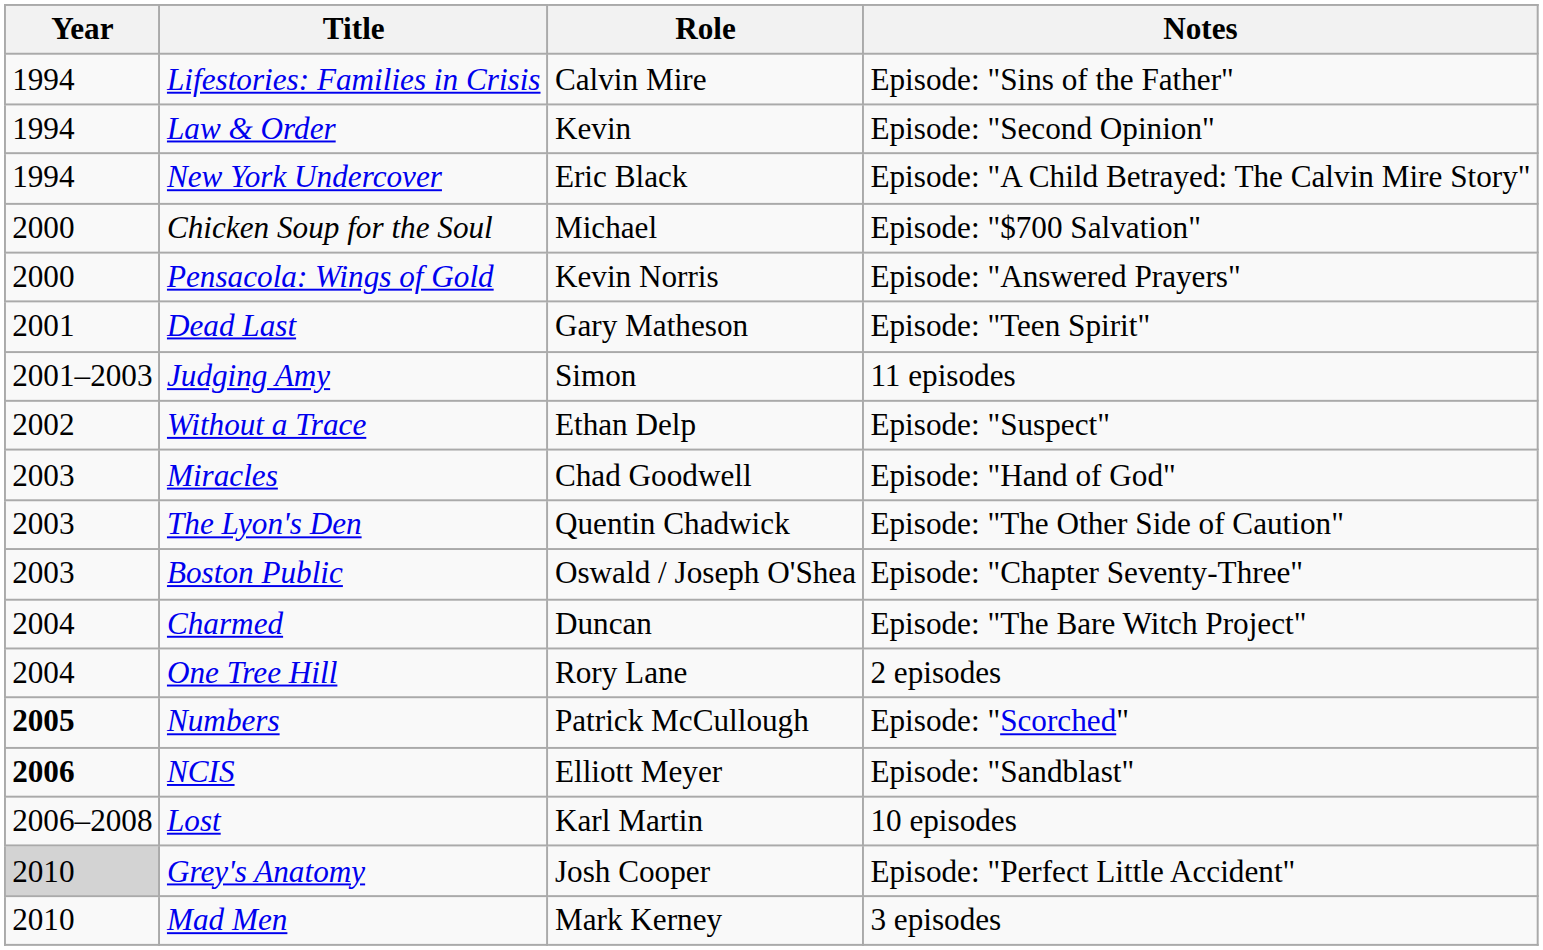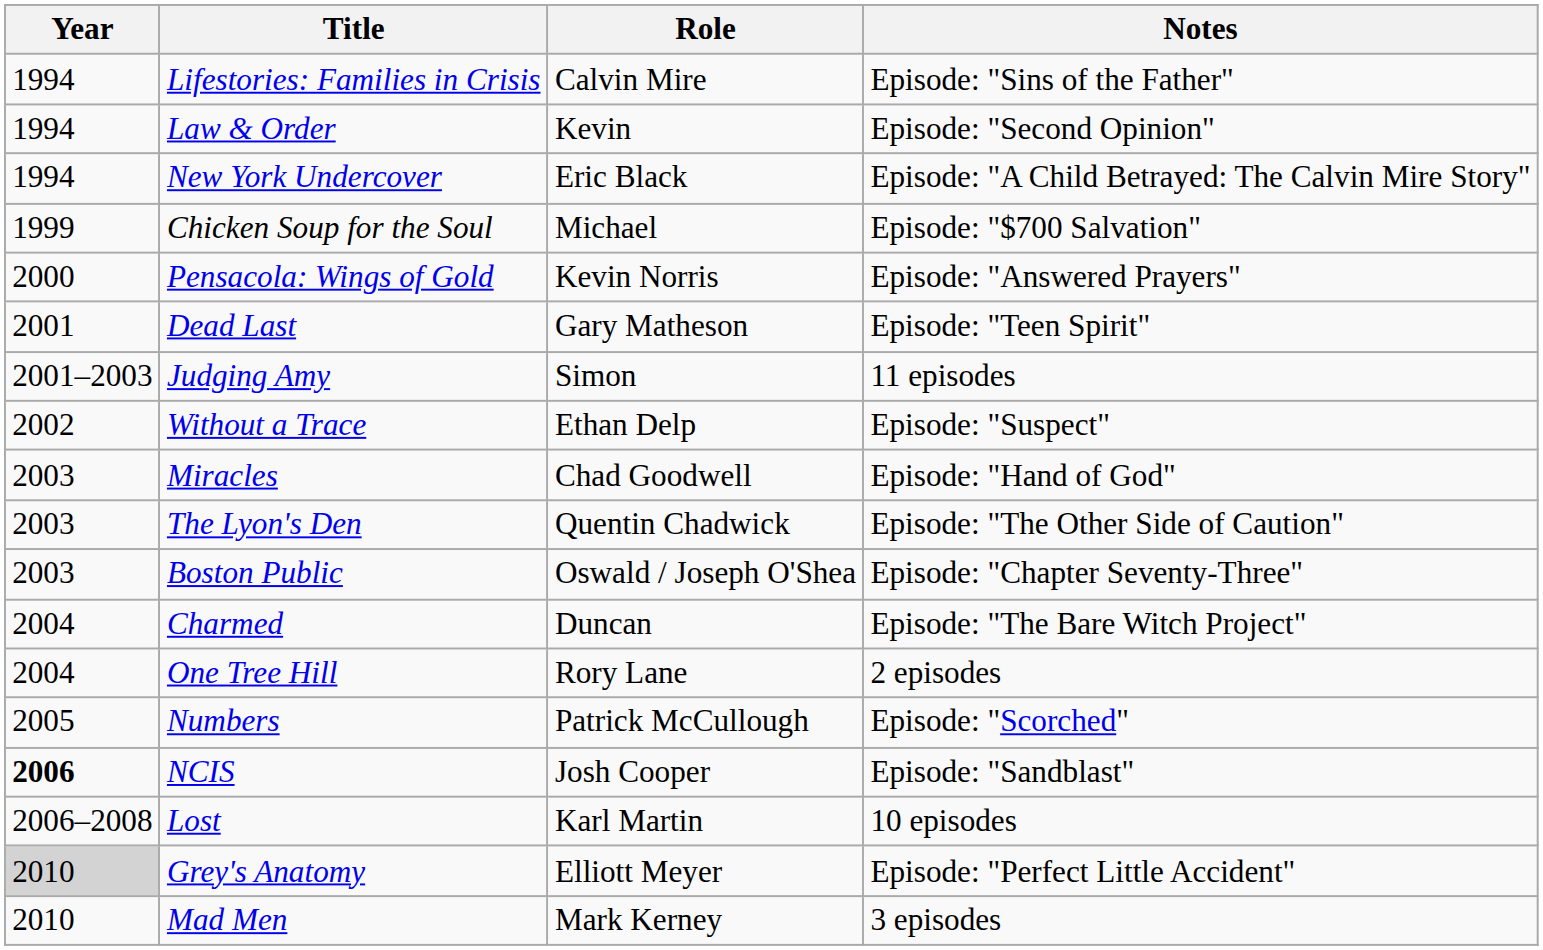 <table class="wikitable sortable">
 <tr>
 <th>Year</th>
 <th>Title</th>
 <th>Role</th>
 <th>Notes</th>
 </tr>
 <tr>
 <td>1994</td>
 <td><em><a href='#'>Lifestories: Families in Crisis</a></em></td>
 <td>Calvin Mire</td>
 <td>Episode: "Sins of the Father"</td>
 </tr>
 <tr>
 <td>1994</td>
 <td><em><a href='#'>Law & Order</a></em></td>
 <td>Kevin</td>
 <td>Episode: "Second Opinion"</td>
 </tr>
 <tr>
 <td>1994</td>
 <td><em><a href='#'>New York Undercover</a></em></td>
 <td>Eric Black</td>
 <td>Episode: "A Child Betrayed: The Calvin Mire Story"</td>
 </tr>
 <tr>
-<td>2000</td>
+<td>1999</td>
 <td><em>Chicken Soup for the Soul</em></td>
 <td>Michael</td>
 <td>Episode: "$700 Salvation"</td>
 </tr>
 <tr>
 <td>2000</td>
 <td><em><a href='#'>Pensacola: Wings of Gold</a></em></td>
 <td>Kevin Norris</td>
 <td>Episode: "Answered Prayers"</td>
 </tr>
 <tr>
 <td>2001</td>
 <td><em><a href='#'>Dead Last</a></em></td>
 <td>Gary Matheson</td>
 <td>Episode: "Teen Spirit"</td>
 </tr>
 <tr>
 <td>2001–2003</td>
 <td><em><a href='#'>Judging Amy</a></em></td>
 <td>Simon</td>
 <td>11 episodes</td>
 </tr>
 <tr>
 <td>2002</td>
 <td><em><a href='#'>Without a Trace</a></em></td>
 <td>Ethan Delp</td>
 <td>Episode: "Suspect"</td>
 </tr>
 <tr>
 <td>2003</td>
 <td><a href='#'><em>Miracles</em></a></td>
 <td>Chad Goodwell</td>
 <td>Episode: "Hand of God"</td>
 </tr>
 <tr>
 <td>2003</td>
 <td><em><a href='#'>The Lyon's Den</a></em></td>
 <td>Quentin Chadwick</td>
 <td>Episode: "The Other Side of Caution"</td>
 </tr>
 <tr>
 <td>2003</td>
 <td><em><a href='#'>Boston Public</a></em></td>
 <td>Oswald / Joseph O'Shea</td>
 <td>Episode: "Chapter Seventy-Three"</td>
 </tr>
 <tr>
 <td>2004</td>
 <td><em><a href='#'>Charmed</a></em></td>
 <td>Duncan</td>
 <td>Episode: "The Bare Witch Project"</td>
 </tr>
 <tr>
 <td>2004</td>
 <td><a href='#'><em>One Tree Hill</em></a></td>
 <td>Rory Lane</td>
 <td>2 episodes</td>
 </tr>
 <tr>
-<td><strong>2005</strong></td>
+<td>2005</td>
 <td><a href='#'><em>Numbers</em></a></td>
 <td>Patrick McCullough</td>
 <td>Episode: "<a href='#'>Scorched</a>"</td>
 </tr>
 <tr>
 <td><strong>2006</strong></td>
 <td><a href='#'><em>NCIS</em></a></td>
-<td>Elliott Meyer</td>
+<td>Josh Cooper</td>
 <td>Episode: "Sandblast"</td>
 </tr>
 <tr>
 <td>2006–2008</td>
 <td><a href='#'><em>Lost</em></a></td>
 <td>Karl Martin</td>
 <td>10 episodes</td>
 </tr>
 <tr>
 <td style="background: lightgrey;">2010</td>
 <td><em><a href='#'>Grey's Anatomy</a></em></td>
-<td>Josh Cooper</td>
+<td>Elliott Meyer</td>
 <td>Episode: "Perfect Little Accident"</td>
 </tr>
 <tr>
 <td>2010</td>
 <td><em><a href='#'>Mad Men</a></em></td>
 <td>Mark Kerney</td>
 <td>3 episodes</td>
 </tr>
 </table>
